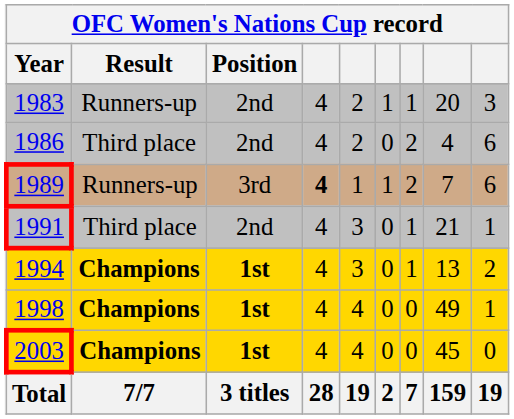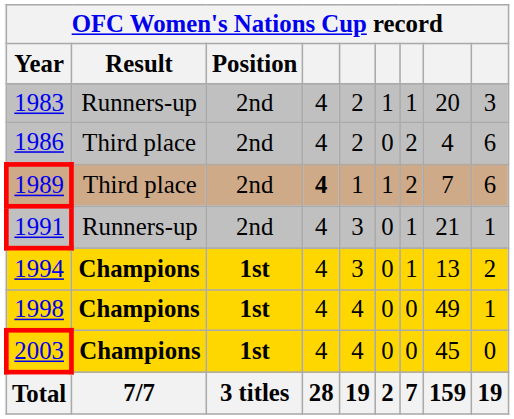 <table class="wikitable" style="text-align: center;">
 <tr>
 <th colspan=9><a href='#'>OFC Women's Nations Cup</a> record</th>
 </tr>
 <tr>
 <th>Year</th>
 <th>Result</th>
 <th>Position</th>
 <th></th>
 <th></th>
 <th></th>
 <th></th>
 <th></th>
 <th></th>
 </tr>
 <tr style="background:silver;">
 <td> <a href='#'>1983</a></td>
 <td>Runners-up</td>
 <td>2nd</td>
 <td>4</td>
 <td>2</td>
 <td>1</td>
 <td>1</td>
 <td>20</td>
 <td>3</td>
 </tr>
 <tr style="background:silver;">
 <td> <a href='#'>1986</a></td>
 <td>Third place</td>
 <td>2nd</td>
 <td>4</td>
 <td>2</td>
 <td>0</td>
 <td>2</td>
 <td>4</td>
 <td>6</td>
 </tr>
 <tr style="background:#cfaa88;">
 <td style="border: 3px solid red"> <a href='#'>1989</a></td>
-<td>Runners-up</td>
-<td>3rd</td>
+<td>Third place</td>
+<td>2nd</td>
 <td><strong>4</strong></td>
 <td>1</td>
 <td>1</td>
 <td>2</td>
 <td>7</td>
 <td>6</td>
 </tr>
 <tr style="background:silver;">
 <td style="border: 3px solid red"> <a href='#'>1991</a></td>
-<td>Third place</td>
+<td>Runners-up</td>
 <td>2nd</td>
 <td>4</td>
 <td>3</td>
 <td>0</td>
 <td>1</td>
 <td>21</td>
 <td>1</td>
 </tr>
 <tr style="background:gold;">
 <td> <a href='#'>1994</a></td>
 <td><strong>Champions</strong></td>
 <td><strong>1st</strong></td>
 <td>4</td>
 <td>3</td>
 <td>0</td>
 <td>1</td>
 <td>13</td>
 <td>2</td>
 </tr>
 <tr style="background:gold;">
 <td> <a href='#'>1998</a></td>
 <td><strong>Champions</strong></td>
 <td><strong>1st</strong></td>
 <td>4</td>
 <td>4</td>
 <td>0</td>
 <td>0</td>
 <td>49</td>
 <td>1</td>
 </tr>
 <tr style="background:gold;">
 <td style="border: 3px solid red"> <a href='#'>2003</a></td>
 <td><strong>Champions</strong></td>
 <td><strong>1st</strong></td>
 <td>4</td>
 <td>4</td>
 <td>0</td>
 <td>0</td>
 <td>45</td>
 <td>0</td>
 </tr>
 <tr>
 <th>Total</th>
 <th>7/7</th>
 <th>3 titles</th>
 <th>28</th>
 <th>19</th>
 <th>2</th>
 <th>7</th>
 <th>159</th>
 <th>19</th>
 </tr>
 </table>
